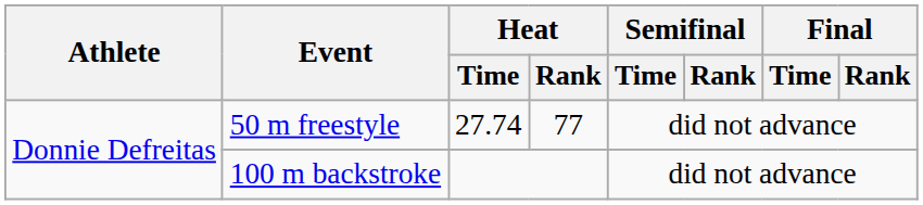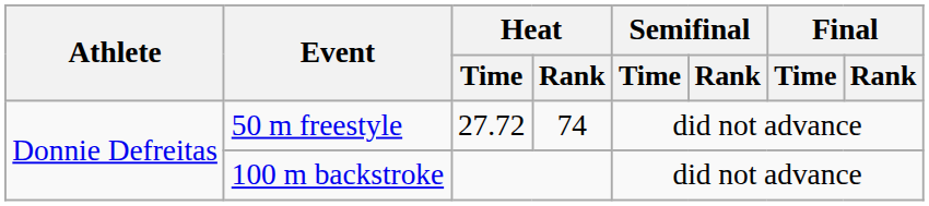 <table class=wikitable style="font-size:90%">
 <tr>
 <th rowspan="2">Athlete</th>
 <th rowspan="2">Event</th>
 <th colspan="2">Heat</th>
 <th colspan="2">Semifinal</th>
 <th colspan="2">Final</th>
 </tr>
 <tr style="font-size:95%">
 <th>Time</th>
 <th>Rank</th>
 <th>Time</th>
 <th>Rank</th>
 <th>Time</th>
 <th>Rank</th>
 </tr>
 <tr align=center>
 <td align=left rowspan=2><a href='#'>Donnie Defreitas</a></td>
 <td align=left><a href='#'>50 m freestyle</a></td>
-<td>27.74</td>
-<td>77</td>
+<td>27.72</td>
+<td>74</td>
 <td colspan=4>did not advance</td>
 </tr>
 <tr align=center>
 <td align=left><a href='#'>100 m backstroke</a></td>
 <td colspan=2></td>
 <td colspan=4>did not advance</td>
 </tr>
 </table>
